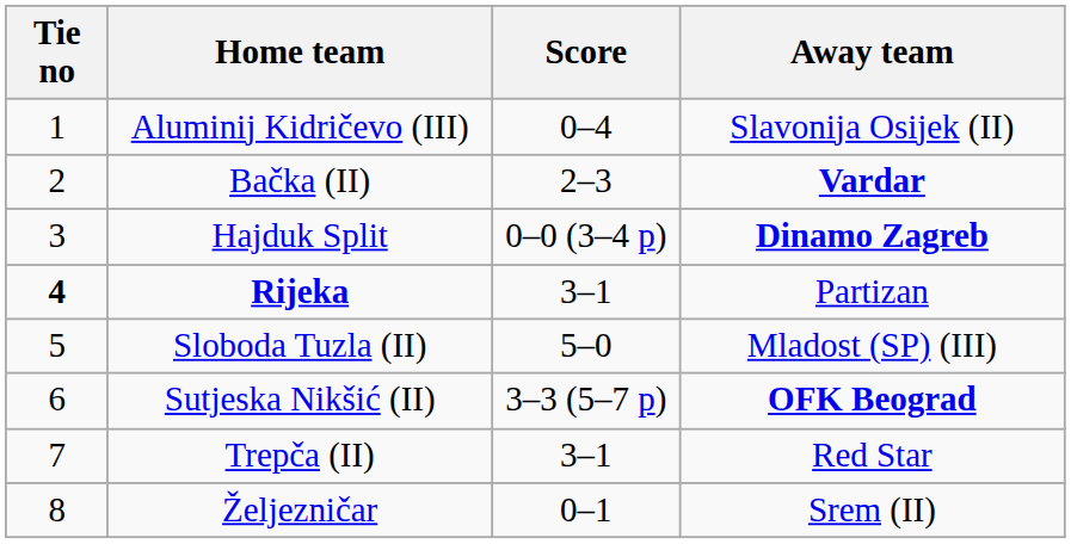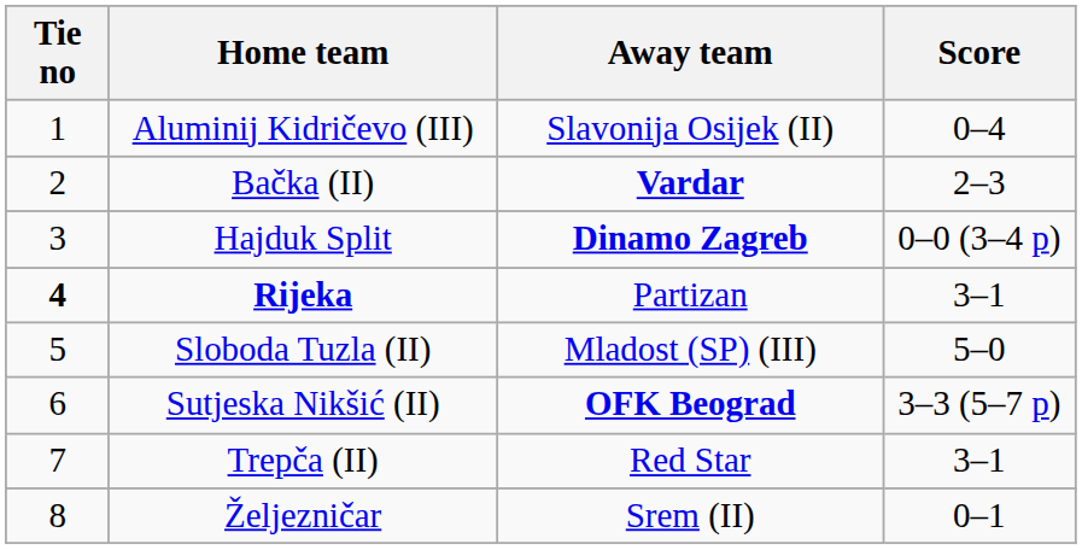 <table class="wikitable" style="text-align: center">
 <tr>
 <th width=40>Tie no</th>
 <th width=170>Home team</th>
+<th width=170>Away team</th>
 <th width=80>Score</th>
-<th width=170>Away team</th>
 </tr>
 <tr>
 <td>1</td>
 <td><a href='#'>Aluminij Kidričevo</a> (III)</td>
+<td><a href='#'>Slavonija Osijek</a> (II)</td>
 <td>0–4</td>
-<td><a href='#'>Slavonija Osijek</a> (II)</td>
 </tr>
 <tr>
 <td>2</td>
 <td><a href='#'>Bačka</a> (II)</td>
+<td><strong><a href='#'>Vardar</a></strong></td>
 <td>2–3</td>
-<td><strong><a href='#'>Vardar</a></strong></td>
 </tr>
 <tr>
 <td>3</td>
 <td><a href='#'>Hajduk Split</a></td>
+<td><strong><a href='#'>Dinamo Zagreb</a></strong></td>
 <td>0–0 (3–4 <a href='#'>p</a>)</td>
-<td><strong><a href='#'>Dinamo Zagreb</a></strong></td>
 </tr>
 <tr>
 <td><strong>4</strong></td>
 <td><strong><a href='#'>Rijeka</a></strong></td>
+<td><a href='#'>Partizan</a></td>
 <td>3–1</td>
-<td><a href='#'>Partizan</a></td>
 </tr>
 <tr>
 <td>5</td>
 <td><a href='#'>Sloboda Tuzla</a> (II)</td>
+<td><a href='#'>Mladost (SP)</a> (III)</td>
 <td>5–0</td>
-<td><a href='#'>Mladost (SP)</a> (III)</td>
 </tr>
 <tr>
 <td>6</td>
 <td><a href='#'>Sutjeska Nikšić</a> (II)</td>
+<td><strong><a href='#'>OFK Beograd</a></strong></td>
 <td>3–3 (5–7 <a href='#'>p</a>)</td>
-<td><strong><a href='#'>OFK Beograd</a></strong></td>
 </tr>
 <tr>
 <td>7</td>
 <td><a href='#'>Trepča</a> (II)</td>
+<td><a href='#'>Red Star</a></td>
 <td>3–1</td>
-<td><a href='#'>Red Star</a></td>
 </tr>
 <tr>
 <td>8</td>
 <td><a href='#'>Željezničar</a></td>
+<td><a href='#'>Srem</a> (II)</td>
 <td>0–1</td>
-<td><a href='#'>Srem</a> (II)</td>
 </tr>
 </table>
